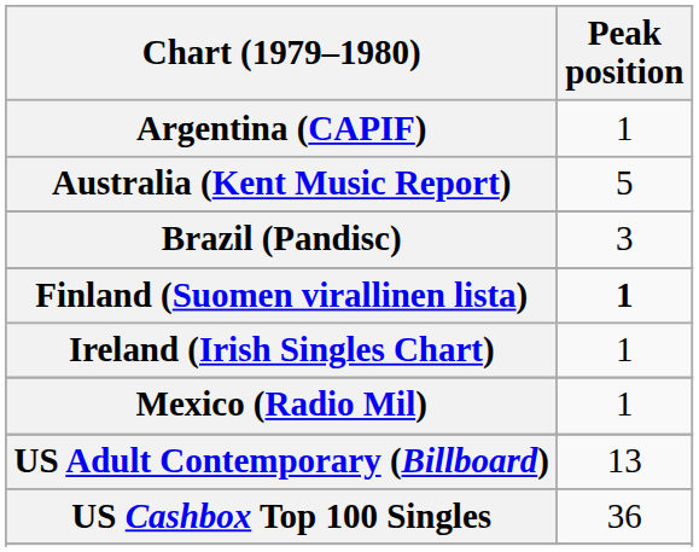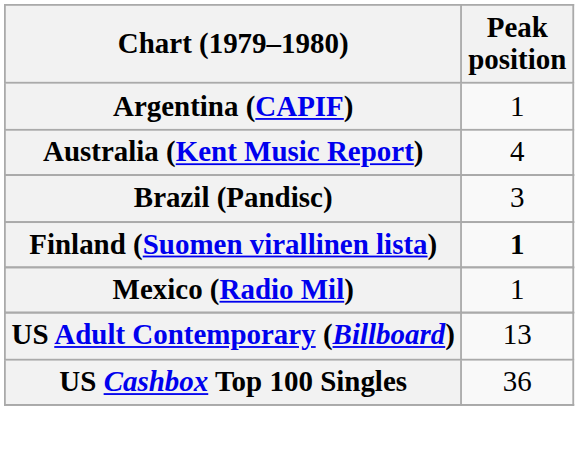 <table class="wikitable sortable plainrowheaders" style="text-align:center">
 <tr>
 <th>Chart (1979–1980)</th>
 <th>Peak<br>position</th>
 </tr>
 <tr>
 <th scope="row">Argentina (<a href='#'>CAPIF</a>)</th>
 <td align="center">1</td>
 </tr>
 <tr>
 <th scope="row">Australia (<a href='#'>Kent Music Report</a>)</th>
-<td style="text-align:center;">5</td>
+<td style="text-align:center;">4</td>
 </tr>
 <tr>
 </tr>
 <tr>
 </tr>
 <tr>
 <th scope="row">Brazil (Pandisc)</th>
 <td>3</td>
 </tr>
 <tr>
 </tr>
 <tr>
 </tr>
 <tr>
 <th scope="row">Finland (<a href='#'>Suomen virallinen lista</a>)</th>
 <td style="text-align:center;"><strong>1</strong></td>
-</tr>
-<tr>
-<th scope="row">Ireland (<a href='#'>Irish Singles Chart</a>)</th>
-<td style="text-align:center;">1</td>
 </tr>
 <tr>
 </tr>
 <tr>
 </tr>
 <tr>
 <th scope="row">Mexico (<a href='#'>Radio Mil</a>)</th>
 <td style="text-align:center;">1</td>
 </tr>
 <tr>
 </tr>
 <tr>
 </tr>
 <tr>
 </tr>
 <tr>
 </tr>
 <tr>
 </tr>
 <tr>
 </tr>
 <tr>
 <th scope="row">US <a href='#'>Adult Contemporary</a> (<em><a href='#'>Billboard</a></em>)</th>
 <td style="text-align:center;">13</td>
 </tr>
 <tr>
 <th scope="row">US <em><a href='#'>Cashbox</a></em> Top 100 Singles</th>
 <td style="text-align:center;">36</td>
 </tr>
 <tr>
 </tr>
 <tr>
 </tr>
 </table>
